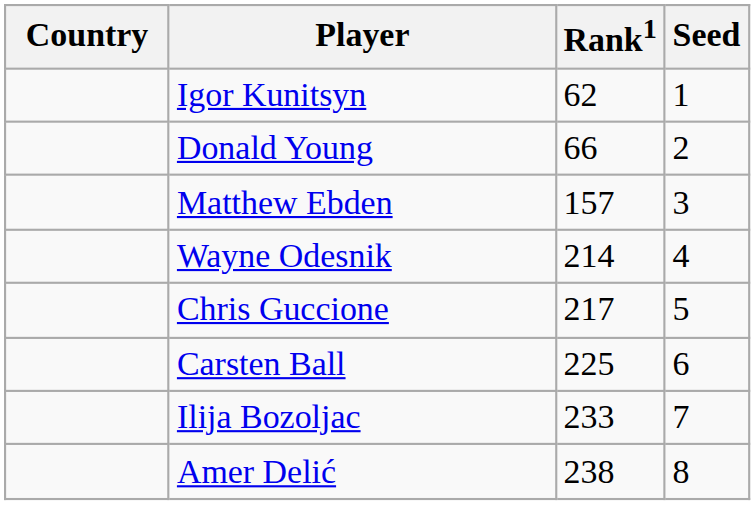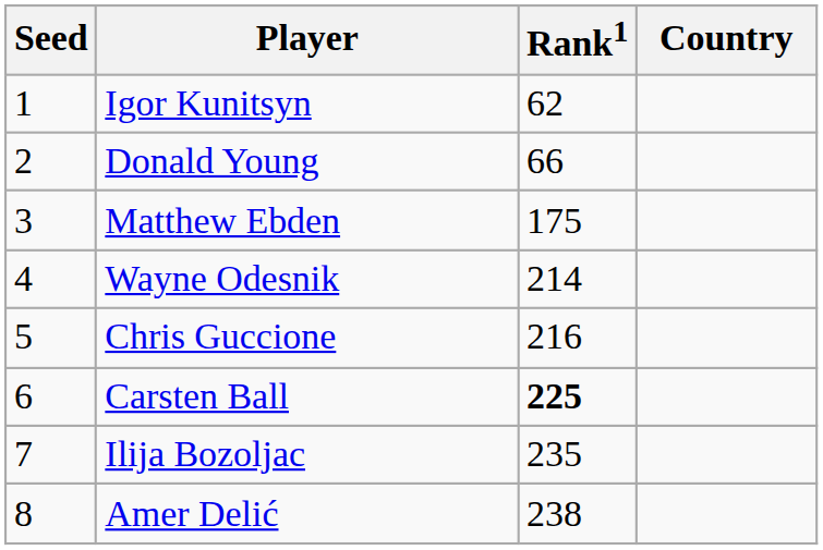 <table class="sortable wikitable">
 <tr>
-<th width="70">Country</th>
+<th>Seed</th>
 <th width="175">Player</th>
 <th>Rank<sup>1</sup></th>
-<th>Seed</th>
+<th width="70">Country</th>
 </tr>
 <tr>
-<td></td>
+<td>1</td>
 <td><a href='#'>Igor Kunitsyn</a></td>
 <td>62</td>
-<td>1</td>
+<td></td>
 </tr>
 <tr>
-<td></td>
+<td>2</td>
 <td><a href='#'>Donald Young</a></td>
 <td>66</td>
-<td>2</td>
+<td></td>
 </tr>
 <tr>
+<td>3</td>
+<td><a href='#'>Matthew Ebden</a></td>
+<td>175</td>
 <td></td>
-<td><a href='#'>Matthew Ebden</a></td>
-<td>157</td>
-<td>3</td>
 </tr>
 <tr>
-<td></td>
+<td>4</td>
 <td><a href='#'>Wayne Odesnik</a></td>
 <td>214</td>
-<td>4</td>
+<td></td>
 </tr>
 <tr>
+<td>5</td>
+<td><a href='#'>Chris Guccione</a></td>
+<td>216</td>
 <td></td>
-<td><a href='#'>Chris Guccione</a></td>
-<td>217</td>
-<td>5</td>
 </tr>
 <tr>
+<td>6</td>
+<td><a href='#'>Carsten Ball</a></td>
+<td><strong>225</strong></td>
 <td></td>
-<td><a href='#'>Carsten Ball</a></td>
-<td>225</td>
-<td>6</td>
 </tr>
 <tr>
+<td>7</td>
+<td><a href='#'>Ilija Bozoljac</a></td>
+<td>235</td>
 <td></td>
-<td><a href='#'>Ilija Bozoljac</a></td>
-<td>233</td>
-<td>7</td>
 </tr>
 <tr>
-<td></td>
+<td>8</td>
 <td><a href='#'>Amer Delić</a></td>
 <td>238</td>
-<td>8</td>
+<td></td>
 </tr>
 </table>
